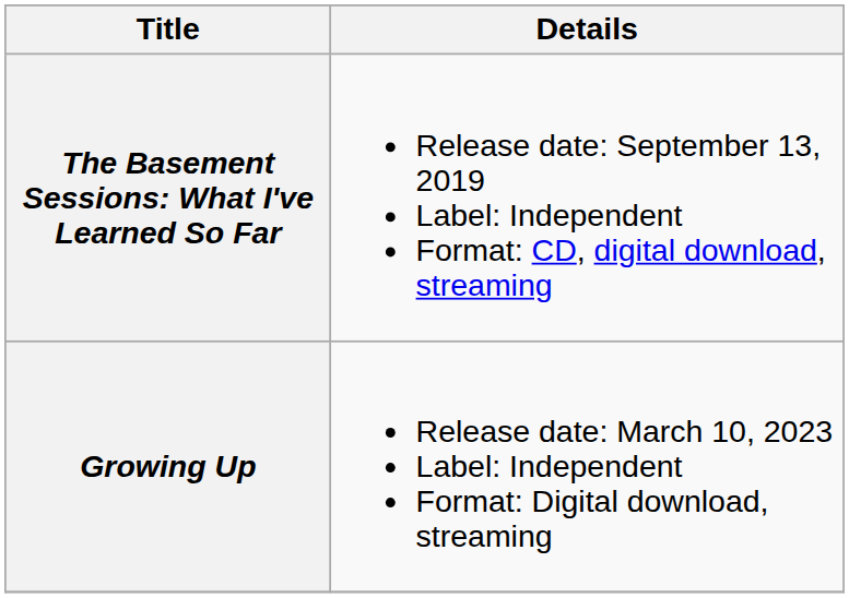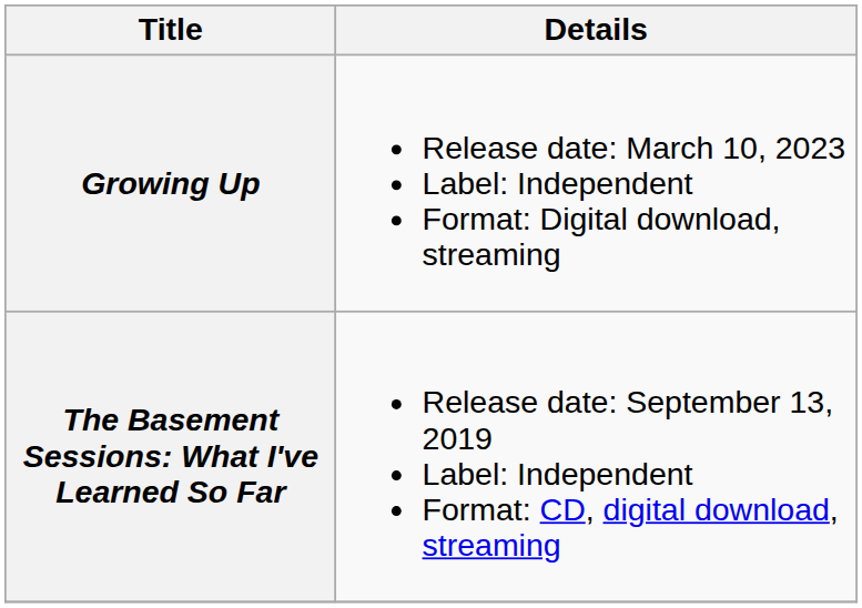 <table class="wikitable plainrowheaders">
 <tr>
 <th style="width:10em;">Title</th>
 <th style="width:16em;">Details</th>
 </tr>
 <tr>
+<th scope="row"><em>Growing Up</em></th>
+<td><br><ul><li>Release date: March 10, 2023</li><li>Label: Independent</li><li>Format: Digital download, streaming</li></ul></td>
+</tr>
+<tr>
 <th scope="row"><em>The Basement Sessions: What I've Learned So Far</em></th>
 <td><br><ul><li>Release date: September 13, 2019</li><li>Label: Independent</li><li>Format: <a href='#'>CD</a>, <a href='#'>digital download</a>, <a href='#'>streaming</a></li></ul></td>
 </tr>
 <tr>
-<th scope="row"><em>Growing Up</em></th>
-<td><br><ul><li>Release date: March 10, 2023</li><li>Label: Independent</li><li>Format: Digital download, streaming</li></ul></td>
-</tr>
-<tr>
 </tr>
 </table>
